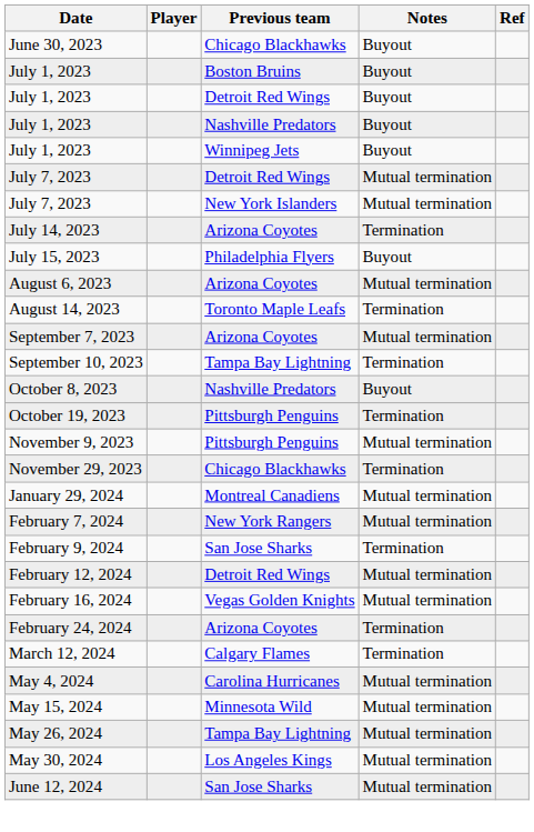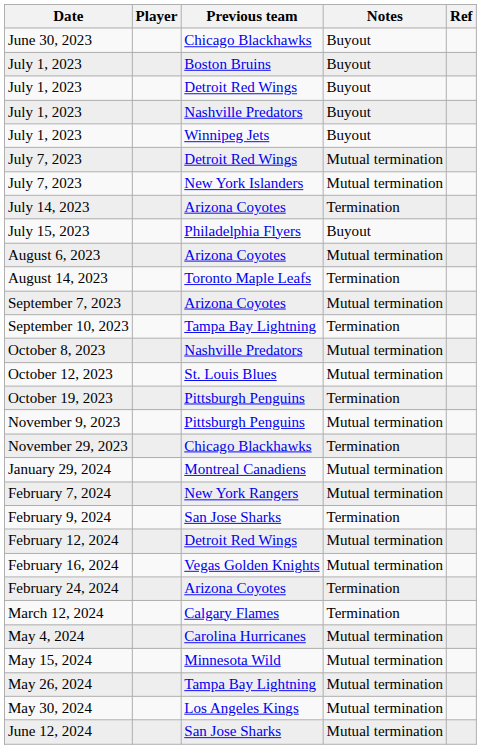 <table class="wikitable sortable">
 <tr>
 <th>Date</th>
 <th>Player</th>
 <th>Previous team</th>
 <th>Notes</th>
 <th>Ref</th>
 </tr>
 <tr>
 <td>June 30, 2023</td>
 <td></td>
 <td><a href='#'>Chicago Blackhawks</a></td>
 <td>Buyout</td>
 <td></td>
 </tr>
 <tr bgcolor="eeeeee">
 <td>July 1, 2023</td>
 <td></td>
 <td><a href='#'>Boston Bruins</a></td>
 <td>Buyout</td>
 <td></td>
 </tr>
 <tr>
 <td>July 1, 2023</td>
 <td></td>
 <td><a href='#'>Detroit Red Wings</a></td>
 <td>Buyout</td>
 <td></td>
 </tr>
 <tr bgcolor="eeeeee">
 <td>July 1, 2023</td>
 <td></td>
 <td><a href='#'>Nashville Predators</a></td>
 <td>Buyout</td>
 <td></td>
 </tr>
 <tr>
 <td>July 1, 2023</td>
 <td></td>
 <td><a href='#'>Winnipeg Jets</a></td>
 <td>Buyout</td>
 <td></td>
 </tr>
 <tr bgcolor="eeeeee">
 <td>July 7, 2023</td>
 <td></td>
 <td><a href='#'>Detroit Red Wings</a></td>
 <td>Mutual termination</td>
 <td></td>
 </tr>
 <tr>
 <td>July 7, 2023</td>
 <td></td>
 <td><a href='#'>New York Islanders</a></td>
 <td>Mutual termination</td>
 <td></td>
 </tr>
 <tr bgcolor="eeeeee">
 <td>July 14, 2023</td>
 <td></td>
 <td><a href='#'>Arizona Coyotes</a></td>
 <td>Termination</td>
 <td></td>
 </tr>
 <tr>
 <td>July 15, 2023</td>
 <td></td>
 <td><a href='#'>Philadelphia Flyers</a></td>
 <td>Buyout</td>
 <td></td>
 </tr>
 <tr bgcolor="eeeeee">
 <td>August 6, 2023</td>
 <td></td>
 <td><a href='#'>Arizona Coyotes</a></td>
 <td>Mutual termination</td>
 <td></td>
 </tr>
 <tr>
 <td>August 14, 2023</td>
 <td></td>
 <td><a href='#'>Toronto Maple Leafs</a></td>
 <td>Termination</td>
 <td></td>
 </tr>
 <tr bgcolor="eeeeee">
 <td>September 7, 2023</td>
 <td></td>
 <td><a href='#'>Arizona Coyotes</a></td>
 <td>Mutual termination</td>
 <td></td>
 </tr>
 <tr>
 <td>September 10, 2023</td>
 <td></td>
 <td><a href='#'>Tampa Bay Lightning</a></td>
 <td>Termination</td>
 <td></td>
 </tr>
 <tr bgcolor="eeeeee">
 <td>October 8, 2023</td>
 <td></td>
 <td><a href='#'>Nashville Predators</a></td>
-<td>Buyout</td>
+<td>Mutual termination</td>
+<td></td>
+</tr>
+<tr>
+<td>October 12, 2023</td>
+<td></td>
+<td><a href='#'>St. Louis Blues</a></td>
+<td>Mutual termination</td>
 <td></td>
 </tr>
 <tr bgcolor="eeeeee">
 <td>October 19, 2023</td>
 <td></td>
 <td><a href='#'>Pittsburgh Penguins</a></td>
 <td>Termination</td>
 <td></td>
 </tr>
 <tr>
 <td>November 9, 2023</td>
 <td></td>
 <td><a href='#'>Pittsburgh Penguins</a></td>
 <td>Mutual termination</td>
 <td></td>
 </tr>
 <tr bgcolor="eeeeee">
 <td>November 29, 2023</td>
 <td></td>
 <td><a href='#'>Chicago Blackhawks</a></td>
 <td>Termination</td>
 <td></td>
 </tr>
 <tr>
 <td>January 29, 2024</td>
 <td></td>
 <td><a href='#'>Montreal Canadiens</a></td>
 <td>Mutual termination</td>
 <td></td>
 </tr>
 <tr bgcolor="eeeeee">
 <td>February 7, 2024</td>
 <td></td>
 <td><a href='#'>New York Rangers</a></td>
 <td>Mutual termination</td>
 <td></td>
 </tr>
 <tr>
 <td>February 9, 2024</td>
 <td></td>
 <td><a href='#'>San Jose Sharks</a></td>
 <td>Termination</td>
 <td></td>
 </tr>
 <tr bgcolor="eeeeee">
 <td>February 12, 2024</td>
 <td></td>
 <td><a href='#'>Detroit Red Wings</a></td>
 <td>Mutual termination</td>
 <td></td>
 </tr>
 <tr>
 <td>February 16, 2024</td>
 <td></td>
 <td><a href='#'>Vegas Golden Knights</a></td>
 <td>Mutual termination</td>
 <td></td>
 </tr>
 <tr bgcolor="eeeeee">
 <td>February 24, 2024</td>
 <td></td>
 <td><a href='#'>Arizona Coyotes</a></td>
 <td>Termination</td>
 <td></td>
 </tr>
 <tr>
 <td>March 12, 2024</td>
 <td></td>
 <td><a href='#'>Calgary Flames</a></td>
 <td>Termination</td>
 <td></td>
 </tr>
 <tr bgcolor="eeeeee">
 <td>May 4, 2024</td>
 <td></td>
 <td><a href='#'>Carolina Hurricanes</a></td>
 <td>Mutual termination</td>
 <td></td>
 </tr>
 <tr>
 <td>May 15, 2024</td>
 <td></td>
 <td><a href='#'>Minnesota Wild</a></td>
 <td>Mutual termination</td>
 <td></td>
 </tr>
 <tr bgcolor="eeeeee">
 <td>May 26, 2024</td>
 <td></td>
 <td><a href='#'>Tampa Bay Lightning</a></td>
 <td>Mutual termination</td>
 <td></td>
 </tr>
 <tr>
 <td>May 30, 2024</td>
 <td></td>
 <td><a href='#'>Los Angeles Kings</a></td>
 <td>Mutual termination</td>
 <td></td>
 </tr>
 <tr bgcolor="eeeeee">
 <td>June 12, 2024</td>
 <td></td>
 <td><a href='#'>San Jose Sharks</a></td>
 <td>Mutual termination</td>
 <td></td>
 </tr>
 </table>
